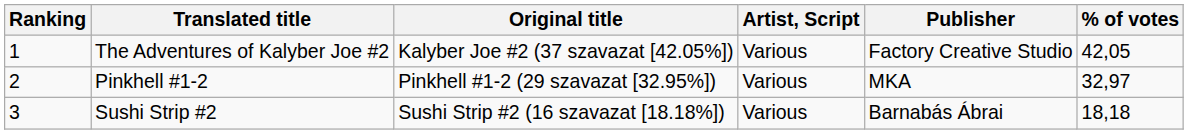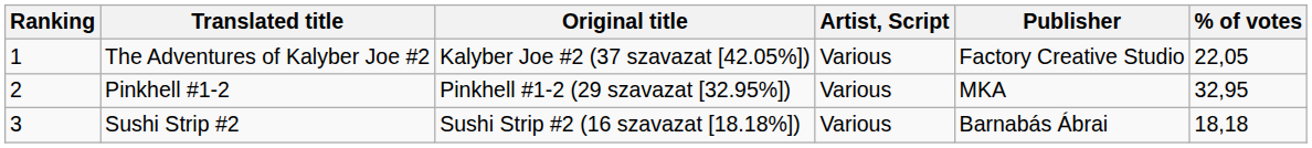 <table | class="wikitable">
 <tr valign="top">
 <th><strong>Ranking</strong></th>
 <th><strong>Translated title</strong></th>
 <th><strong>Original title</strong></th>
 <th><strong>Artist, Script</strong></th>
 <th><strong>Publisher</strong></th>
 <th><strong>% of votes</strong></th>
 </tr>
 <tr>
 <td>1</td>
 <td>The Adventures of Kalyber Joe #2</td>
 <td>Kalyber Joe #2 (37 szavazat [42.05%])</td>
 <td>Various</td>
 <td>Factory Creative Studio</td>
-<td>42,05</td>
+<td>22,05</td>
 </tr>
 <tr>
 <td>2</td>
 <td>Pinkhell #1-2</td>
 <td>Pinkhell #1-2 (29 szavazat [32.95%])</td>
 <td>Various</td>
 <td>MKA</td>
-<td>32,97</td>
+<td>32,95</td>
 </tr>
 <tr>
 <td>3</td>
 <td>Sushi Strip #2</td>
 <td>Sushi Strip #2 (16 szavazat [18.18%])</td>
 <td>Various</td>
 <td>Barnabás Ábrai</td>
 <td>18,18</td>
 </tr>
 </table>
